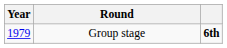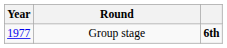 <table class="wikitable" style="text-align: center; font-size:90%">
 <tr>
 <th>Year</th>
 <th style="width:200px">Round</th>
 <th></th>
 </tr>
 <tr>
-<td><a href='#'>1979</a></td>
+<td><a href='#'>1977</a></td>
 <td>Group stage</td>
 <td><strong>6th</strong></td>
 </tr>
 </table>
